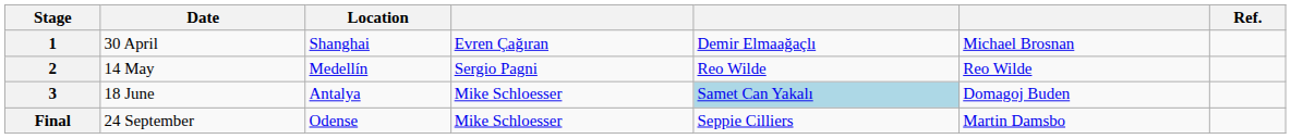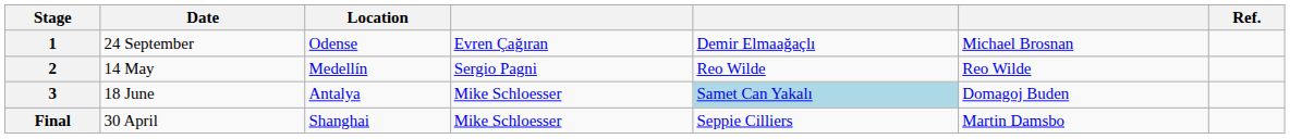 <table class="wikitable" style="width:100%">
 <tr>
 <th>Stage</th>
 <th>Date</th>
 <th>Location</th>
 <th></th>
 <th></th>
 <th></th>
 <th>Ref.</th>
 </tr>
 <tr>
 <th>1</th>
-<td>30 April</td>
-<td> <a href='#'>Shanghai</a></td>
+<td>24 September</td>
+<td> <a href='#'>Odense</a></td>
 <td> <a href='#'>Evren Çağıran</a></td>
 <td> <a href='#'>Demir Elmaağaçlı</a></td>
 <td> <a href='#'>Michael Brosnan</a></td>
 <td></td>
 </tr>
 <tr>
 <th>2</th>
 <td>14 May</td>
 <td> <a href='#'>Medellín</a></td>
 <td> <a href='#'>Sergio Pagni</a></td>
 <td> <a href='#'>Reo Wilde</a></td>
 <td> <a href='#'>Reo Wilde</a></td>
 <td></td>
 </tr>
 <tr>
 <th>3</th>
 <td>18 June</td>
 <td> <a href='#'>Antalya</a></td>
 <td> <a href='#'>Mike Schloesser</a></td>
 <td style="background: lightblue;"> <a href='#'>Samet Can Yakalı</a></td>
 <td> <a href='#'>Domagoj Buden</a></td>
 <td></td>
 </tr>
 <tr>
 <th>Final</th>
-<td>24 September</td>
-<td> <a href='#'>Odense</a></td>
+<td>30 April</td>
+<td> <a href='#'>Shanghai</a></td>
 <td> <a href='#'>Mike Schloesser</a></td>
 <td> <a href='#'>Seppie Cilliers</a></td>
 <td> <a href='#'>Martin Damsbo</a></td>
 </tr>
 </table>
